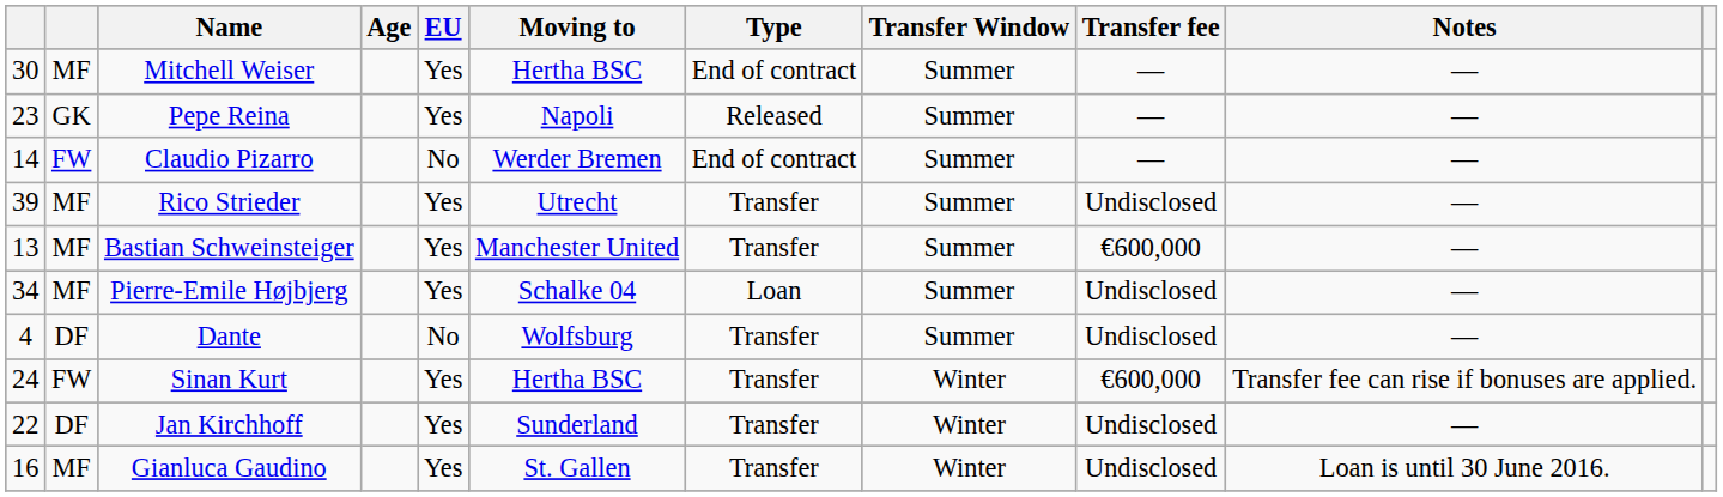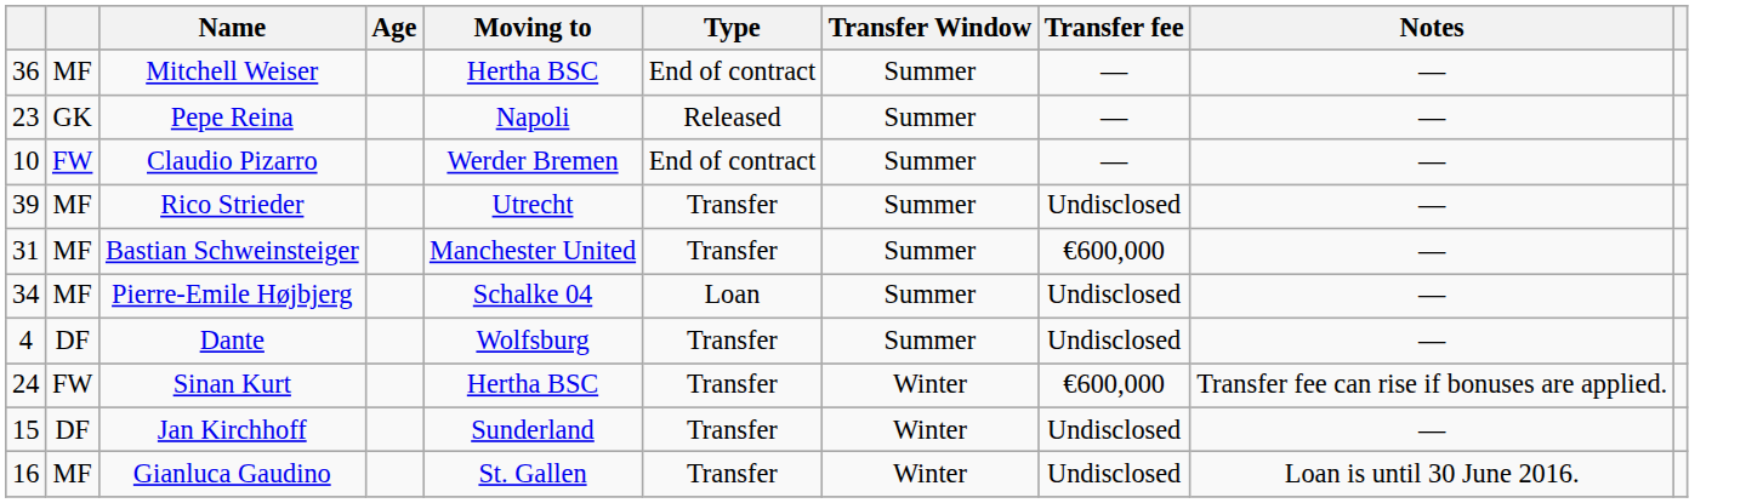 <table class="wikitable" style="text-align:center;font-size:85%">
 <tr>
 <th></th>
 <th></th>
 <th>Name</th>
 <th>Age</th>
-<th><a href='#'>EU</a></th>
 <th>Moving to</th>
 <th>Type</th>
 <th>Transfer Window</th>
 <th>Transfer fee</th>
 <th>Notes</th>
 <th></th>
 </tr>
 <tr>
-<td>30</td>
+<td>36</td>
 <td>MF</td>
 <td> <a href='#'>Mitchell Weiser</a></td>
 <td></td>
-<td>Yes</td>
 <td> <a href='#'>Hertha BSC</a></td>
 <td>End of contract</td>
 <td>Summer</td>
 <td>—</td>
 <td>—</td>
 <td></td>
 </tr>
 <tr>
 <td>23</td>
 <td>GK</td>
 <td> <a href='#'>Pepe Reina</a></td>
 <td></td>
-<td>Yes</td>
 <td> <a href='#'>Napoli</a></td>
 <td>Released</td>
 <td>Summer</td>
 <td>—</td>
 <td>—</td>
 <td></td>
 </tr>
 <tr>
-<td>14</td>
+<td>10</td>
 <td><a href='#'>FW</a></td>
 <td> <a href='#'>Claudio Pizarro</a></td>
 <td></td>
-<td>No</td>
 <td> <a href='#'>Werder Bremen</a></td>
 <td>End of contract</td>
 <td>Summer</td>
 <td>—</td>
 <td>—</td>
 <td></td>
 </tr>
 <tr>
 <td>39</td>
 <td>MF</td>
 <td> <a href='#'>Rico Strieder</a></td>
 <td></td>
-<td>Yes</td>
 <td> <a href='#'>Utrecht</a></td>
 <td>Transfer</td>
 <td>Summer</td>
 <td>Undisclosed</td>
 <td>—</td>
 <td></td>
 </tr>
 <tr>
-<td>13</td>
+<td>31</td>
 <td>MF</td>
 <td> <a href='#'>Bastian Schweinsteiger</a></td>
 <td></td>
-<td>Yes</td>
 <td> <a href='#'>Manchester United</a></td>
 <td>Transfer</td>
 <td>Summer</td>
 <td>€600,000</td>
 <td>—</td>
 <td></td>
 </tr>
 <tr>
 <td>34</td>
 <td>MF</td>
 <td> <a href='#'>Pierre-Emile Højbjerg</a></td>
 <td></td>
-<td>Yes</td>
 <td> <a href='#'>Schalke 04</a></td>
 <td>Loan</td>
 <td>Summer</td>
 <td>Undisclosed</td>
 <td>—</td>
 <td></td>
 </tr>
 <tr>
 <td>4</td>
 <td>DF</td>
 <td> <a href='#'>Dante</a></td>
 <td></td>
-<td>No</td>
 <td> <a href='#'>Wolfsburg</a></td>
 <td>Transfer</td>
 <td>Summer</td>
 <td>Undisclosed</td>
 <td>—</td>
 <td></td>
 </tr>
 <tr>
 <td>24</td>
 <td>FW</td>
 <td> <a href='#'>Sinan Kurt</a></td>
 <td></td>
-<td>Yes</td>
 <td> <a href='#'>Hertha BSC</a></td>
 <td>Transfer</td>
 <td>Winter</td>
 <td>€600,000</td>
 <td>Transfer fee can rise if bonuses are applied.</td>
 <td></td>
 </tr>
 <tr>
-<td>22</td>
+<td>15</td>
 <td>DF</td>
 <td> <a href='#'>Jan Kirchhoff</a></td>
 <td></td>
-<td>Yes</td>
 <td> <a href='#'>Sunderland</a></td>
 <td>Transfer</td>
 <td>Winter</td>
 <td>Undisclosed</td>
 <td>—</td>
 <td></td>
 </tr>
 <tr>
 <td>16</td>
 <td>MF</td>
 <td> <a href='#'>Gianluca Gaudino</a></td>
 <td></td>
-<td>Yes</td>
 <td> <a href='#'>St. Gallen</a></td>
 <td>Transfer</td>
 <td>Winter</td>
 <td>Undisclosed</td>
 <td>Loan is until 30 June 2016.</td>
 <td></td>
 </tr>
 </table>
